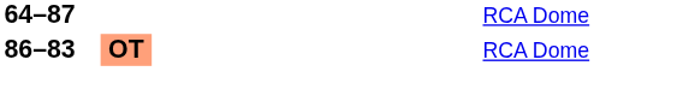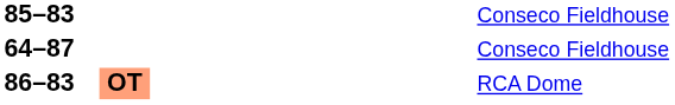 <table style="text-align:center">
 <tr>
 <th width=200></th>
 <th width=30></th>
 <th width=70></th>
 <th width=30></th>
 <th width=200></th>
 <th></th>
 </tr>
 <tr>
 <td align=right><strong></strong></td>
 <td></td>
+<td><strong>85–83</strong></td>
+<td></td>
+<td align=left><strong></strong></td>
+<td align=left><small><a href='#'>Conseco Fieldhouse</a></small></td>
+</tr>
+<tr>
+<td align=right><strong></strong></td>
+<td></td>
 <td><strong>64–87</strong></td>
 <td></td>
 <td align=left><strong></strong></td>
-<td align=left><small><a href='#'>RCA Dome</a></small></td>
+<td align=left><small><a href='#'>Conseco Fieldhouse</a></small></td>
 </tr>
 <tr>
 <td align=right><strong></strong></td>
 <td></td>
 <td><strong>86–83</strong></td>
 <td style="background: lightsalmon;"><strong>OT</strong></td>
 <td align=left><strong></strong></td>
 <td align=left><small><a href='#'>RCA Dome</a></small></td>
 </tr>
 </table>
